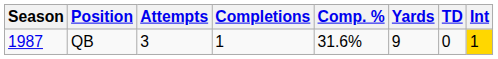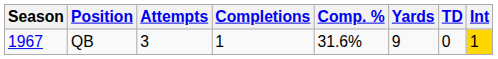 <table class="wikitable">
 <tr>
 <th>Season</th>
 <th><a href='#'>Position</a></th>
 <th><a href='#'>Attempts</a></th>
 <th><a href='#'>Completions</a></th>
 <th><a href='#'>Comp. %</a></th>
 <th><a href='#'>Yards</a></th>
 <th><a href='#'>TD</a></th>
 <th><a href='#'>Int</a></th>
 </tr>
 <tr>
-<td><a href='#'>1987</a></td>
+<td><a href='#'>1967</a></td>
 <td>QB</td>
 <td>3</td>
 <td>1</td>
 <td>31.6%</td>
 <td>9</td>
 <td>0</td>
 <td style="background: gold;">1</td>
 </tr>
 </table>
